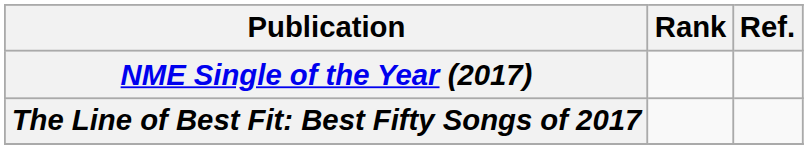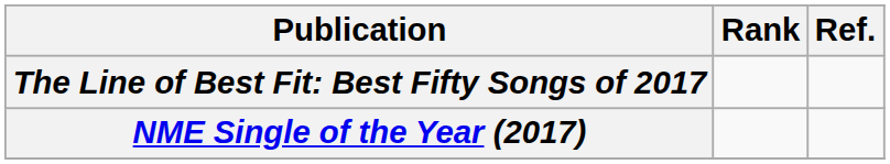 <table class="wikitable sortable plainrowheaders">
 <tr>
 <th>Publication</th>
 <th>Rank</th>
 <th>Ref.</th>
 </tr>
 <tr>
-<th scope="row"><em><a href='#'>NME Single of the Year</a> (2017)</em></th>
+<th scope="row"><em>The Line of Best Fit: Best Fifty Songs of 2017</em></th>
 <td></td>
 <td></td>
 </tr>
 <tr>
-<th scope="row"><em>The Line of Best Fit: Best Fifty Songs of 2017</em></th>
+<th scope="row"><em><a href='#'>NME Single of the Year</a> (2017)</em></th>
 <td></td>
 <td></td>
 </tr>
 <tr>
 </tr>
 </table>
